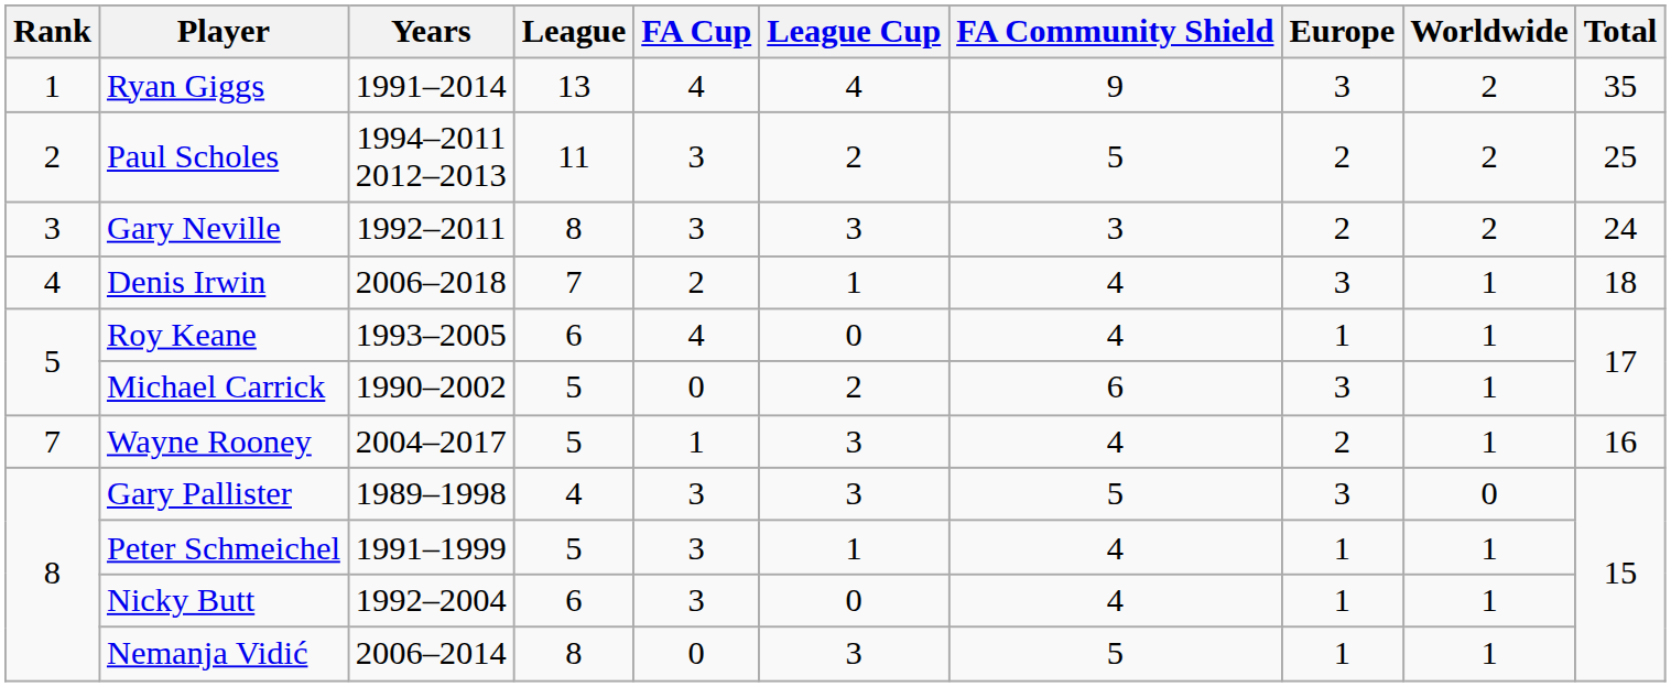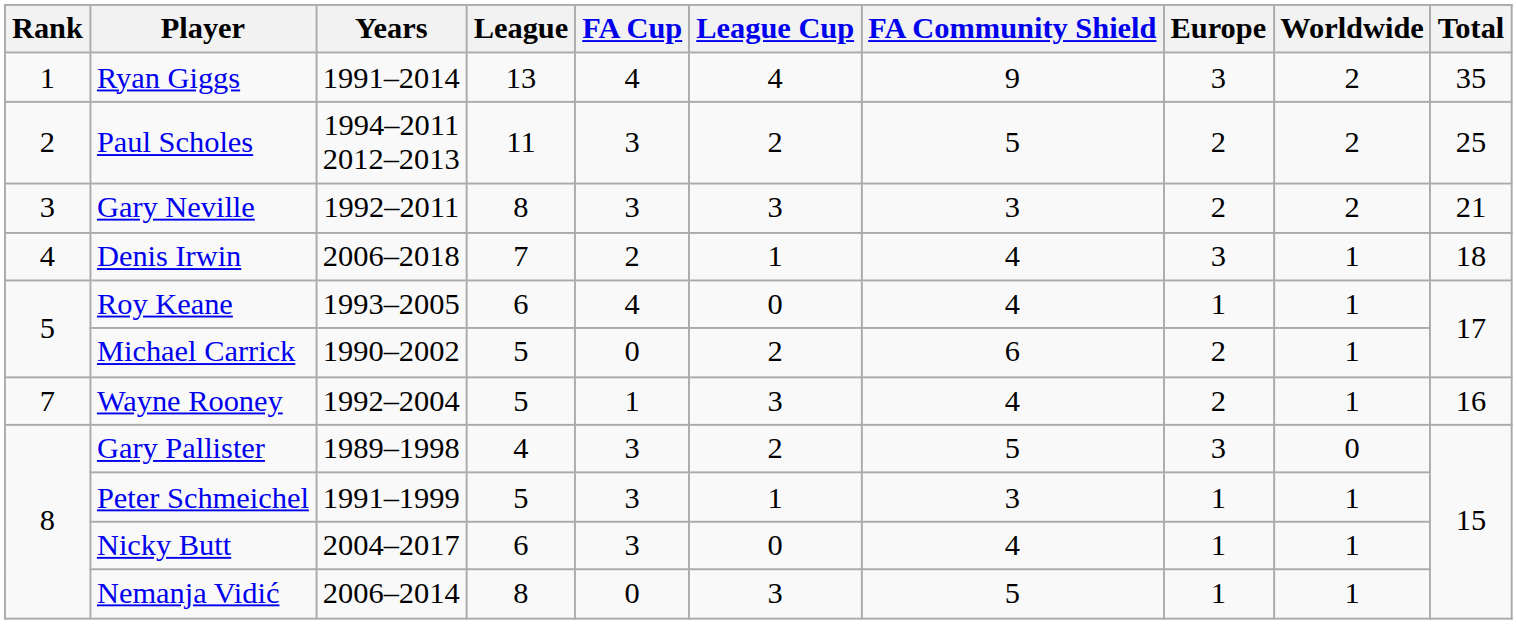 <table class="wikitable sortable" style="text-align:center">
 <tr>
 <th>Rank</th>
 <th>Player</th>
 <th>Years</th>
 <th>League</th>
 <th><a href='#'>FA Cup</a></th>
 <th><a href='#'>League Cup</a></th>
 <th><a href='#'>FA Community Shield</a></th>
 <th>Europe</th>
 <th>Worldwide</th>
 <th>Total</th>
 </tr>
 <tr>
 <td>1</td>
 <td align="left"> <a href='#'>Ryan Giggs</a></td>
 <td>1991–2014</td>
 <td>13</td>
 <td>4</td>
 <td>4</td>
 <td>9</td>
 <td>3</td>
 <td>2</td>
 <td>35</td>
 </tr>
 <tr>
 <td>2</td>
 <td align="left"> <a href='#'>Paul Scholes</a></td>
 <td>1994–2011<br>2012–2013</td>
 <td>11</td>
 <td>3</td>
 <td>2</td>
 <td>5</td>
 <td>2</td>
 <td>2</td>
 <td>25</td>
 </tr>
 <tr>
 <td>3</td>
 <td align="left"> <a href='#'>Gary Neville</a></td>
 <td>1992–2011</td>
 <td>8</td>
 <td>3</td>
 <td>3</td>
 <td>3</td>
 <td>2</td>
 <td>2</td>
-<td>24</td>
+<td>21</td>
 </tr>
 <tr>
 <td>4</td>
 <td align="left"> <a href='#'>Denis Irwin</a></td>
 <td>2006–2018</td>
 <td>7</td>
 <td>2</td>
 <td>1</td>
 <td>4</td>
 <td>3</td>
 <td>1</td>
 <td>18</td>
 </tr>
 <tr>
 <td rowspan="2">5</td>
 <td align="left"> <a href='#'>Roy Keane</a></td>
 <td>1993–2005</td>
 <td>6</td>
 <td>4</td>
 <td>0</td>
 <td>4</td>
 <td>1</td>
 <td>1</td>
 <td rowspan="2">17</td>
 </tr>
 <tr>
 <td align="left"> <a href='#'>Michael Carrick</a></td>
 <td>1990–2002</td>
 <td>5</td>
 <td>0</td>
 <td>2</td>
 <td>6</td>
-<td>3</td>
+<td>2</td>
 <td>1</td>
 </tr>
 <tr>
 <td>7</td>
 <td align="left"> <a href='#'>Wayne Rooney</a></td>
-<td>2004–2017</td>
+<td>1992–2004</td>
 <td>5</td>
 <td>1</td>
 <td>3</td>
 <td>4</td>
 <td>2</td>
 <td>1</td>
 <td>16</td>
 </tr>
 <tr>
 <td rowspan="4">8</td>
 <td align="left"> <a href='#'>Gary Pallister</a></td>
 <td>1989–1998</td>
 <td>4</td>
 <td>3</td>
-<td>3</td>
+<td>2</td>
 <td>5</td>
 <td>3</td>
 <td>0</td>
 <td rowspan="4">15</td>
 </tr>
 <tr>
 <td align="left"> <a href='#'>Peter Schmeichel</a></td>
 <td>1991–1999</td>
 <td>5</td>
 <td>3</td>
 <td>1</td>
-<td>4</td>
+<td>3</td>
 <td>1</td>
 <td>1</td>
 </tr>
 <tr>
 <td align="left"> <a href='#'>Nicky Butt</a></td>
-<td>1992–2004</td>
+<td>2004–2017</td>
 <td>6</td>
 <td>3</td>
 <td>0</td>
 <td>4</td>
 <td>1</td>
 <td>1</td>
 </tr>
 <tr>
 <td align="left"> <a href='#'>Nemanja Vidić</a></td>
 <td>2006–2014</td>
 <td>8</td>
 <td>0</td>
 <td>3</td>
 <td>5</td>
 <td>1</td>
 <td>1</td>
 </tr>
 </table>
